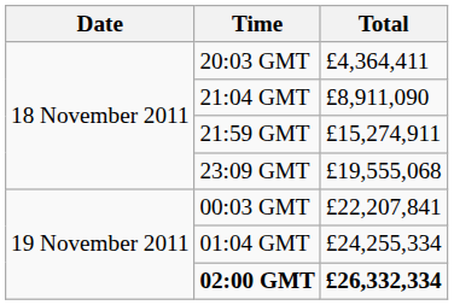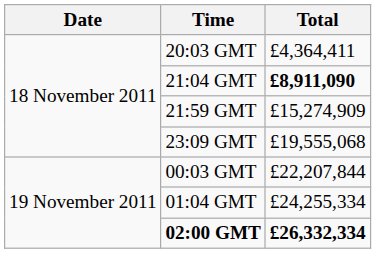 <table class="wikitable">
 <tr>
 <th>Date</th>
 <th>Time</th>
 <th>Total</th>
 </tr>
 <tr>
 <td rowspan="4">18 November 2011</td>
 <td>20:03 GMT</td>
 <td>£4,364,411</td>
 </tr>
 <tr>
 <td>21:04 GMT</td>
-<td>£8,911,090</td>
+<td><strong>£8,911,090</strong></td>
 </tr>
 <tr>
 <td>21:59 GMT</td>
-<td>£15,274,911</td>
+<td>£15,274,909</td>
 </tr>
 <tr>
 <td>23:09 GMT</td>
 <td>£19,555,068</td>
 </tr>
 <tr>
 <td rowspan="3">19 November 2011</td>
 <td>00:03 GMT</td>
-<td>£22,207,841</td>
+<td>£22,207,844</td>
 </tr>
 <tr>
 <td>01:04 GMT</td>
 <td>£24,255,334</td>
 </tr>
 <tr>
 <td><strong>02:00 GMT</strong></td>
 <td><strong>£26,332,334</strong></td>
 </tr>
 </table>
